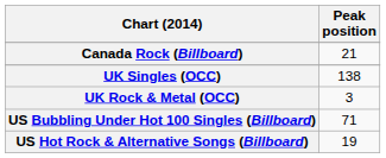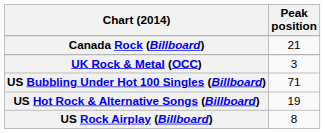 <table class="wikitable sortable plainrowheaders" style="text-align:center">
 <tr>
 <th scope="col">Chart (2014)</th>
 <th scope="col">Peak<br>position</th>
 </tr>
 <tr>
 </tr>
 <tr>
 <th scope="row">Canada <a href='#'>Rock</a> (<em><a href='#'>Billboard</a></em>)</th>
 <td>21</td>
 </tr>
 <tr>
 </tr>
 <tr>
 </tr>
 <tr>
 </tr>
 <tr>
-<th scope="row"><a href='#'>UK Singles</a> (<a href='#'>OCC</a>)</th>
-<td>138</td>
-</tr>
-<tr>
 <th scope="row"><a href='#'>UK Rock & Metal</a> (<a href='#'>OCC</a>)</th>
 <td>3</td>
 </tr>
 <tr>
 <th scope="row">US <a href='#'>Bubbling Under Hot 100 Singles</a> (<em><a href='#'>Billboard</a></em>)</th>
 <td>71</td>
 </tr>
 <tr>
 <th scope="row">US <a href='#'>Hot Rock & Alternative Songs</a> (<em><a href='#'>Billboard</a></em>)</th>
 <td>19</td>
 </tr>
+<tr>
+<th scope="row">US <a href='#'>Rock Airplay</a> (<em><a href='#'>Billboard</a></em>)</th>
+<td>8</td>
+</tr>
 </table>
